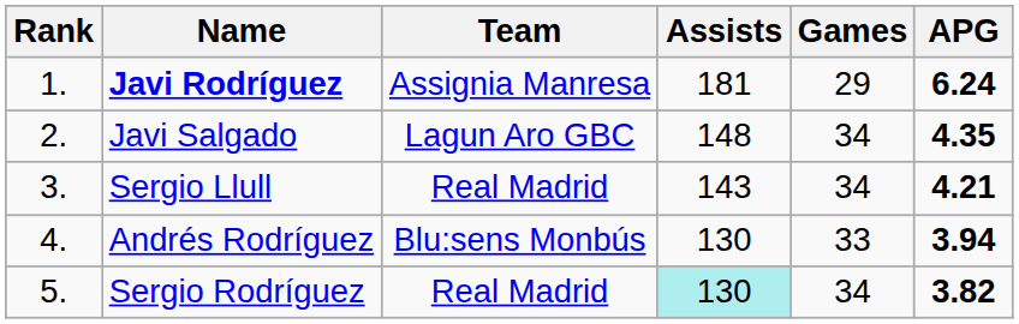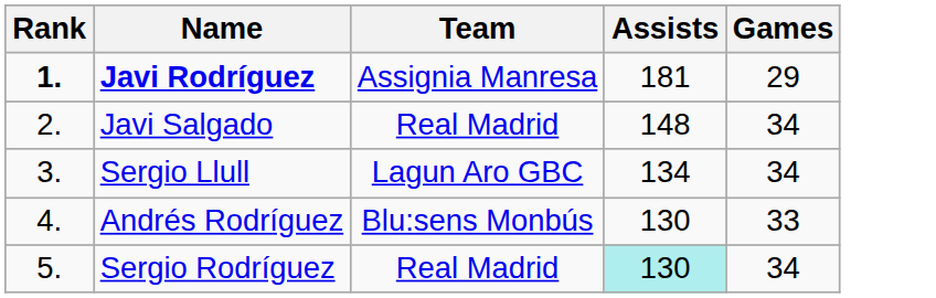 <table class="wikitable" style="text-align: center;">
 <tr>
 <th>Rank</th>
 <th>Name</th>
 <th>Team</th>
 <th>Assists</th>
 <th>Games</th>
-<th width=40>APG</th>
 </tr>
 <tr>
-<td>1.</td>
+<td><strong>1.</strong></td>
 <td align="left"> <strong><a href='#'>Javi Rodríguez</a></strong></td>
 <td><a href='#'>Assignia Manresa</a></td>
 <td>181</td>
 <td>29</td>
-<td><strong>6.24</strong></td>
 </tr>
 <tr>
 <td>2.</td>
 <td align="left"> <a href='#'>Javi Salgado</a></td>
-<td><a href='#'>Lagun Aro GBC</a></td>
+<td><a href='#'>Real Madrid</a></td>
 <td>148</td>
 <td>34</td>
-<td><strong>4.35</strong></td>
 </tr>
 <tr>
 <td>3.</td>
 <td align="left"> <a href='#'>Sergio Llull</a></td>
-<td><a href='#'>Real Madrid</a></td>
-<td>143</td>
+<td><a href='#'>Lagun Aro GBC</a></td>
+<td>134</td>
 <td>34</td>
-<td><strong>4.21</strong></td>
 </tr>
 <tr>
 <td>4.</td>
 <td align="left"> <a href='#'>Andrés Rodríguez</a></td>
 <td><a href='#'>Blu:sens Monbús</a></td>
 <td>130</td>
 <td>33</td>
-<td><strong>3.94</strong></td>
 </tr>
 <tr>
 <td>5.</td>
 <td align="left"> <a href='#'>Sergio Rodríguez</a></td>
 <td><a href='#'>Real Madrid</a></td>
 <td style="background: paleturquoise;">130</td>
 <td>34</td>
-<td><strong>3.82</strong></td>
 </tr>
 </table>
